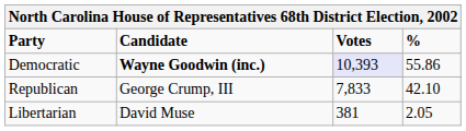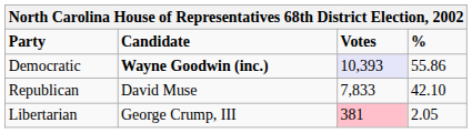 <table class="wikitable">
 <tr>
 <th colspan="4">North Carolina House of Representatives 68th District Election, 2002</th>
 </tr>
 <tr>
 <td><strong>Party</strong></td>
 <td><strong>Candidate</strong></td>
 <td><strong>Votes</strong></td>
 <td><strong>%</strong></td>
 </tr>
 <tr>
 <td>Democratic</td>
 <td><strong>Wayne Goodwin (inc.)</strong></td>
 <td style="background: lavender;">10,393</td>
 <td>55.86</td>
 </tr>
 <tr>
 <td>Republican</td>
-<td>George Crump, III</td>
+<td>David Muse</td>
 <td>7,833</td>
 <td>42.10</td>
 </tr>
 <tr>
 <td>Libertarian</td>
-<td>David Muse</td>
-<td>381</td>
+<td>George Crump, III</td>
+<td style="background: pink;">381</td>
 <td>2.05</td>
 </tr>
 </table>
